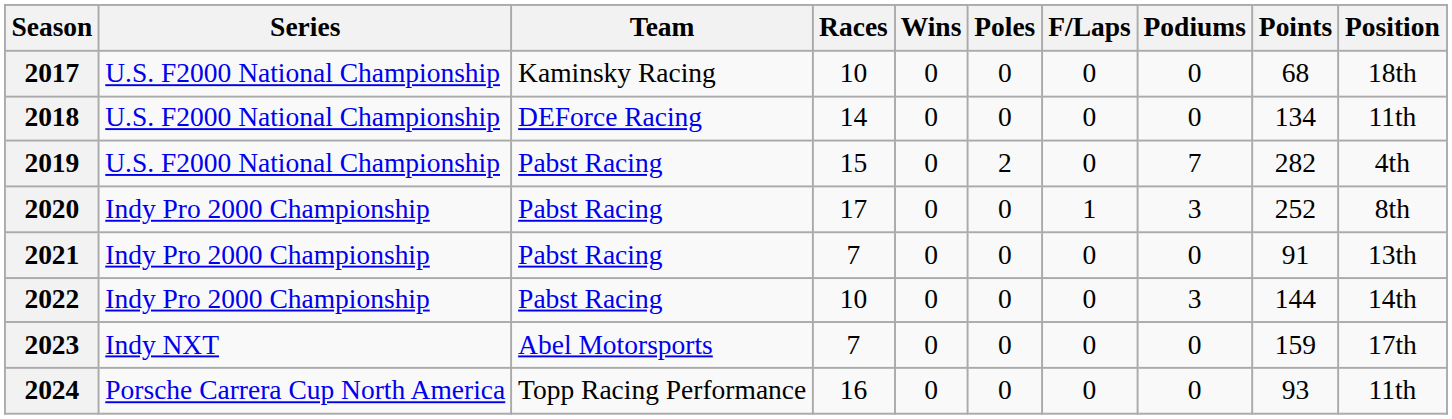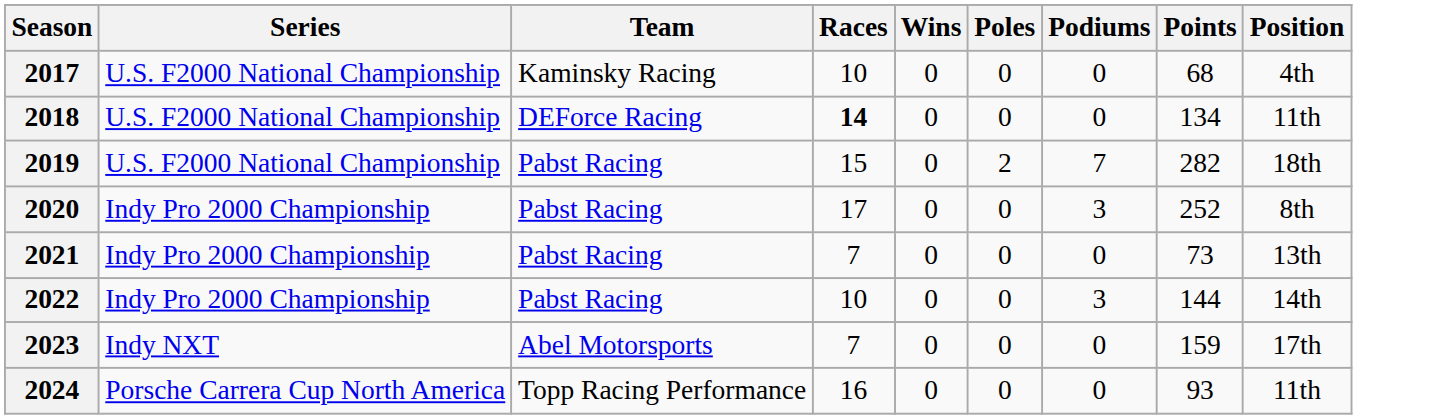 <table class="wikitable" style="font-size: 90%; text-align:center">
 <tr>
 <th>Season</th>
 <th>Series</th>
 <th>Team</th>
 <th>Races</th>
 <th>Wins</th>
 <th><strong>Poles</strong></th>
-<th>F/Laps</th>
 <th>Podiums</th>
 <th>Points</th>
 <th>Position</th>
 </tr>
 <tr>
 <th>2017</th>
 <td align="left"><a href='#'>U.S. F2000 National Championship</a></td>
 <td align="left">Kaminsky Racing</td>
 <td>10</td>
 <td>0</td>
 <td>0</td>
 <td>0</td>
-<td>0</td>
 <td>68</td>
-<td>18th</td>
+<td>4th</td>
 </tr>
 <tr>
 <th>2018</th>
 <td align="left"><a href='#'>U.S. F2000 National Championship</a></td>
 <td align="left"><a href='#'>DEForce Racing</a></td>
-<td>14</td>
-<td>0</td>
+<td><strong>14</strong></td>
 <td>0</td>
 <td>0</td>
 <td>0</td>
 <td>134</td>
 <td>11th</td>
 </tr>
 <tr>
 <th>2019</th>
 <td align="left"><a href='#'>U.S. F2000 National Championship</a></td>
 <td align="left"><a href='#'>Pabst Racing</a></td>
 <td>15</td>
 <td>0</td>
 <td>2</td>
-<td>0</td>
 <td>7</td>
 <td>282</td>
-<td>4th</td>
+<td>18th</td>
 </tr>
 <tr>
 <th>2020</th>
 <td align="left"><a href='#'>Indy Pro 2000 Championship</a></td>
 <td rowspan="1" align="left"><a href='#'>Pabst Racing</a></td>
 <td>17</td>
 <td>0</td>
 <td>0</td>
-<td>1</td>
 <td>3</td>
 <td>252</td>
 <td>8th</td>
 </tr>
 <tr>
 <th>2021</th>
 <td align="left"><a href='#'>Indy Pro 2000 Championship</a></td>
 <td align="left"><a href='#'>Pabst Racing</a></td>
 <td>7</td>
 <td>0</td>
 <td>0</td>
 <td>0</td>
-<td>0</td>
-<td>91</td>
+<td>73</td>
 <td>13th</td>
 </tr>
 <tr>
 <th>2022</th>
 <td align=left><a href='#'>Indy Pro 2000 Championship</a></td>
 <td align=left><a href='#'>Pabst Racing</a></td>
 <td>10</td>
-<td>0</td>
 <td>0</td>
 <td>0</td>
 <td>3</td>
 <td>144</td>
 <td>14th</td>
 </tr>
 <tr>
 <th>2023</th>
 <td align=left><a href='#'>Indy NXT</a></td>
 <td align=left><a href='#'>Abel Motorsports</a></td>
 <td>7</td>
 <td>0</td>
 <td>0</td>
 <td>0</td>
-<td>0</td>
 <td>159</td>
 <td>17th</td>
 </tr>
 <tr>
 <th>2024</th>
 <td align=left><a href='#'>Porsche Carrera Cup North America</a></td>
 <td align=left>Topp Racing Performance</td>
 <td>16</td>
 <td>0</td>
 <td>0</td>
 <td>0</td>
-<td>0</td>
 <td>93</td>
 <td>11th</td>
 </tr>
 </table>
